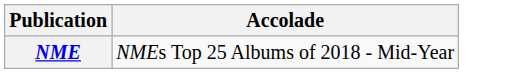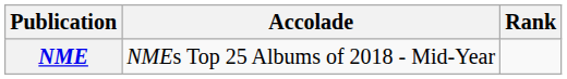 <table class="wikitable sortable plainrowheaders">
 <tr>
 <th scope="col">Publication</th>
 <th scope="col">Accolade</th>
+<th scope="col">Rank</th>
 </tr>
 <tr>
 <th scope="row"><em><a href='#'>NME</a></em></th>
 <td><em>NME</em>s Top 25 Albums of 2018 - Mid-Year</td>
+<td></td>
 </tr>
 </table>
